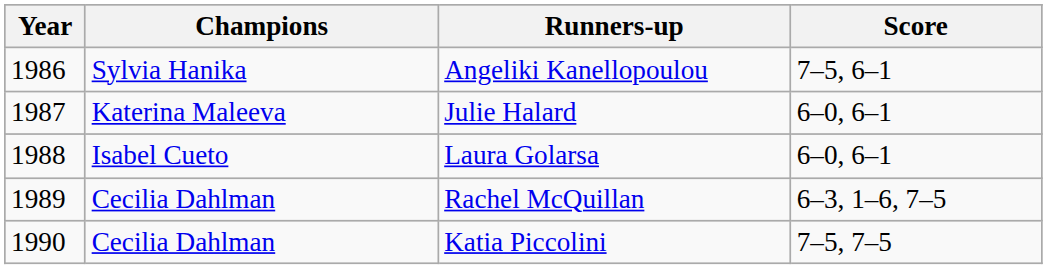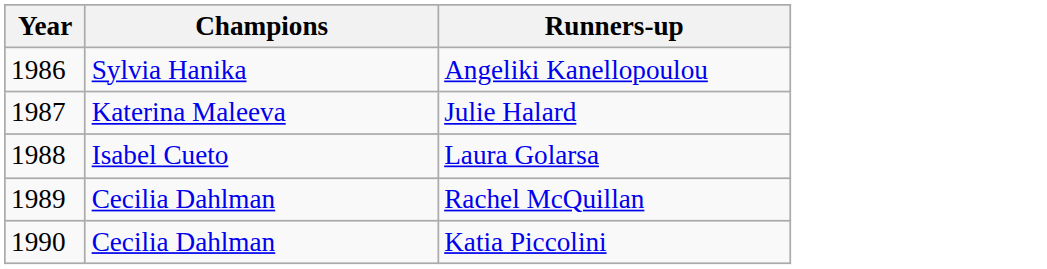 <table class="sortable wikitable">
 <tr>
 <th style="width:40px">Year</th>
 <th style="width:200px">Champions</th>
 <th style="width:200px">Runners-up</th>
-<th style="width:140px" class="unsortable">Score</th>
 </tr>
 <tr>
 <td>1986</td>
 <td> <a href='#'>Sylvia Hanika</a></td>
 <td> <a href='#'>Angeliki Kanellopoulou</a></td>
-<td>7–5, 6–1</td>
 </tr>
 <tr>
 <td>1987</td>
 <td> <a href='#'>Katerina Maleeva</a></td>
 <td> <a href='#'>Julie Halard</a></td>
-<td>6–0, 6–1</td>
 </tr>
 <tr>
 <td>1988</td>
 <td> <a href='#'>Isabel Cueto</a></td>
 <td> <a href='#'>Laura Golarsa</a></td>
-<td>6–0, 6–1</td>
 </tr>
 <tr>
 <td>1989</td>
 <td> <a href='#'>Cecilia Dahlman</a></td>
 <td> <a href='#'>Rachel McQuillan</a></td>
-<td>6–3, 1–6, 7–5</td>
 </tr>
 <tr>
 <td>1990</td>
 <td> <a href='#'>Cecilia Dahlman</a></td>
 <td> <a href='#'>Katia Piccolini</a></td>
-<td>7–5, 7–5</td>
 </tr>
 </table>
